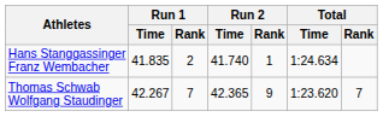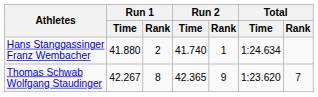 <table class="wikitable" border="1" style="font-size:90%">
 <tr>
 <th rowspan="2">Athletes</th>
 <th colspan="2">Run 1</th>
 <th colspan="2">Run 2</th>
 <th colspan="2">Total</th>
 </tr>
 <tr>
 <th>Time</th>
 <th>Rank</th>
 <th>Time</th>
 <th>Rank</th>
 <th>Time</th>
 <th>Rank</th>
 </tr>
 <tr>
 <td><a href='#'>Hans Stanggassinger</a><br><a href='#'>Franz Wembacher</a></td>
-<td align="center">41.835</td>
+<td align="center">41.880</td>
 <td align="center">2</td>
 <td align="center">41.740</td>
 <td align="center">1</td>
 <td align="center">1:24.634</td>
 <td align="center"></td>
 </tr>
 <tr>
 <td><a href='#'>Thomas Schwab</a><br><a href='#'>Wolfgang Staudinger</a></td>
 <td align="center">42.267</td>
-<td align="center">7</td>
+<td align="center">8</td>
 <td align="center">42.365</td>
 <td align="center">9</td>
 <td align="center">1:23.620</td>
 <td align="center">7</td>
 </tr>
 </table>
